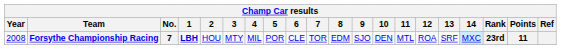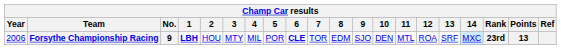 <table class="wikitable" style="text-align:center; font-size:85%">
 <tr>
 <th colspan=45><a href='#'>Champ Car</a> results</th>
 </tr>
 <tr>
 <th>Year</th>
 <th>Team</th>
 <th>No.</th>
 <th>1</th>
 <th>2</th>
 <th>3</th>
 <th>4</th>
 <th>5</th>
 <th>6</th>
 <th>7</th>
 <th>8</th>
 <th>9</th>
 <th>10</th>
 <th>11</th>
 <th>12</th>
 <th>13</th>
 <th>14</th>
 <th>Rank</th>
 <th>Points</th>
 <th>Ref</th>
 </tr>
 <tr>
-<td><a href='#'>2008</a></td>
+<td><a href='#'>2006</a></td>
 <th><a href='#'>Forsythe Championship Racing</a></th>
-<th>7</th>
+<th>9</th>
 <td><strong><a href='#'>LBH</a></strong></td>
 <td><a href='#'>HOU</a></td>
 <td><a href='#'>MTY</a></td>
 <td><a href='#'>MIL</a></td>
 <td><a href='#'>POR</a></td>
-<td><a href='#'>CLE</a></td>
+<td><strong><a href='#'>CLE</a></strong></td>
 <td><a href='#'>TOR</a></td>
 <td><a href='#'>EDM</a></td>
 <td><a href='#'>SJO</a></td>
 <td><a href='#'>DEN</a></td>
 <td><a href='#'>MTL</a></td>
 <td><a href='#'>ROA</a></td>
 <td><a href='#'>SRF</a></td>
 <td style="background:#CFEAFF;"><a href='#'>MXC</a><br></td>
 <th>23rd</th>
-<th>11</th>
+<th>13</th>
 <th></th>
 </tr>
 </table>
